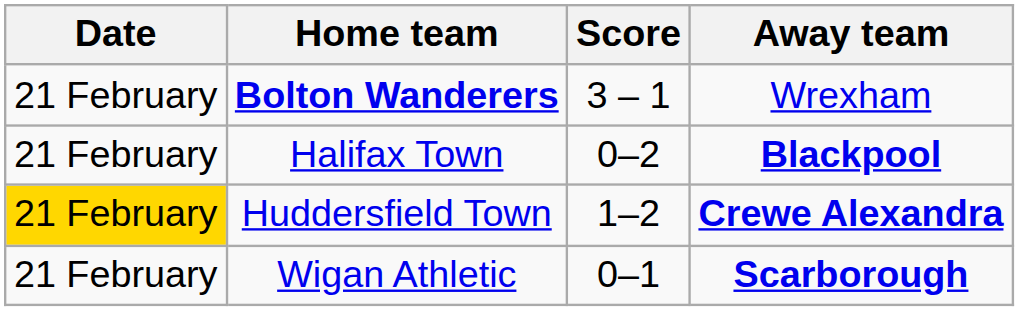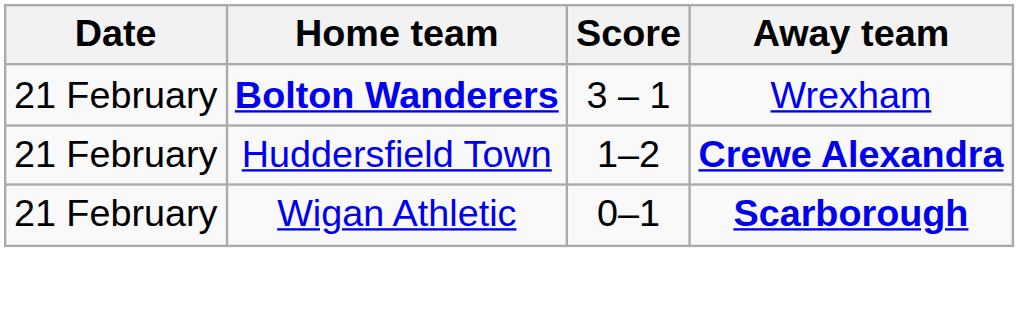 <table class="wikitable" style="text-align: center">
 <tr>
 <th>Date</th>
 <th>Home team</th>
 <th>Score</th>
 <th>Away team</th>
 </tr>
 <tr>
 <td>21 February</td>
 <td><strong><a href='#'>Bolton Wanderers</a></strong></td>
 <td>3 – 1</td>
 <td><a href='#'>Wrexham</a></td>
 </tr>
 <tr>
 <td>21 February</td>
-<td><a href='#'>Halifax Town</a></td>
-<td>0–2</td>
-<td><strong><a href='#'>Blackpool</a></strong></td>
-</tr>
-<tr>
-<td style="background: gold;">21 February</td>
 <td><a href='#'>Huddersfield Town</a></td>
 <td>1–2</td>
 <td><strong><a href='#'>Crewe Alexandra</a></strong></td>
 </tr>
 <tr>
 <td>21 February</td>
 <td><a href='#'>Wigan Athletic</a></td>
 <td>0–1</td>
 <td><strong><a href='#'>Scarborough</a></strong></td>
 </tr>
 </table>
